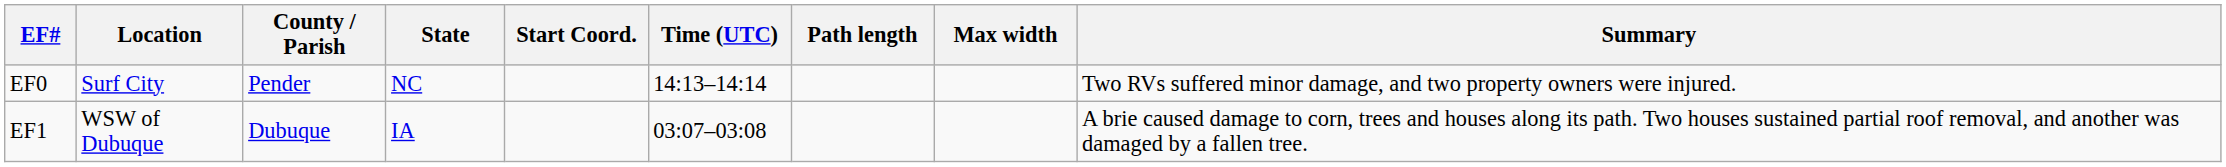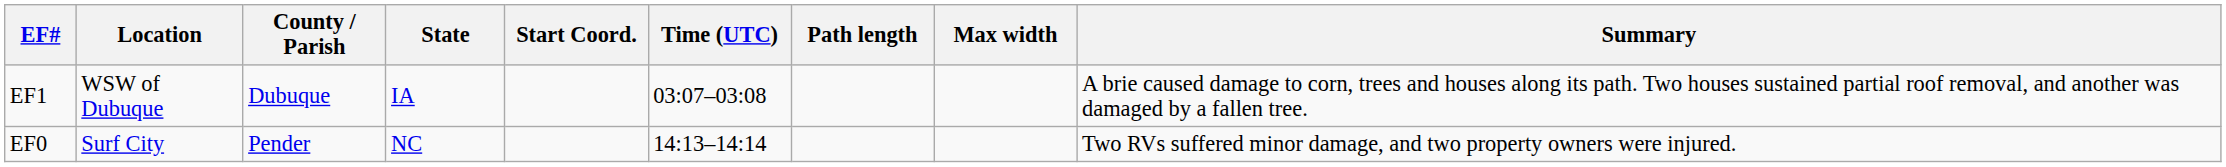 <table class="wikitable sortable" style="width:100%;">
 <tr>
 <th scope="col" style="width:3%; text-align:center;"><a href='#'>EF#</a></th>
 <th scope="col" style="width:7%; text-align:center;" class="unsortable">Location</th>
 <th scope="col" style="width:6%; text-align:center;" class="unsortable">County / Parish</th>
 <th scope="col" style="width:5%; text-align:center;">State</th>
 <th scope="col" style="width:6%; text-align:center;">Start Coord.</th>
 <th scope="col" style="width:6%; text-align:center;">Time (<a href='#'>UTC</a>)</th>
 <th scope="col" style="width:6%; text-align:center;">Path length</th>
 <th scope="col" style="width:6%; text-align:center;">Max width</th>
 <th scope="col" class="unsortable" style="width:48%; text-align:center;">Summary</th>
 </tr>
 <tr>
+<td bgcolor=>EF1</td>
+<td>WSW of <a href='#'>Dubuque</a></td>
+<td><a href='#'>Dubuque</a></td>
+<td><a href='#'>IA</a></td>
+<td></td>
+<td>03:07–03:08</td>
+<td></td>
+<td></td>
+<td>A brie caused damage to corn, trees and houses along its path. Two houses sustained partial roof removal, and another was damaged by a fallen tree.</td>
+</tr>
+<tr>
 <td bgcolor=>EF0</td>
 <td><a href='#'>Surf City</a></td>
 <td><a href='#'>Pender</a></td>
 <td><a href='#'>NC</a></td>
 <td></td>
 <td>14:13–14:14</td>
 <td></td>
 <td></td>
 <td>Two RVs suffered minor damage, and two property owners were injured.</td>
 </tr>
-<tr>
-<td bgcolor=>EF1</td>
-<td>WSW of <a href='#'>Dubuque</a></td>
-<td><a href='#'>Dubuque</a></td>
-<td><a href='#'>IA</a></td>
-<td></td>
-<td>03:07–03:08</td>
-<td></td>
-<td></td>
-<td>A brie caused damage to corn, trees and houses along its path. Two houses sustained partial roof removal, and another was damaged by a fallen tree.</td>
-</tr>
 </table>
